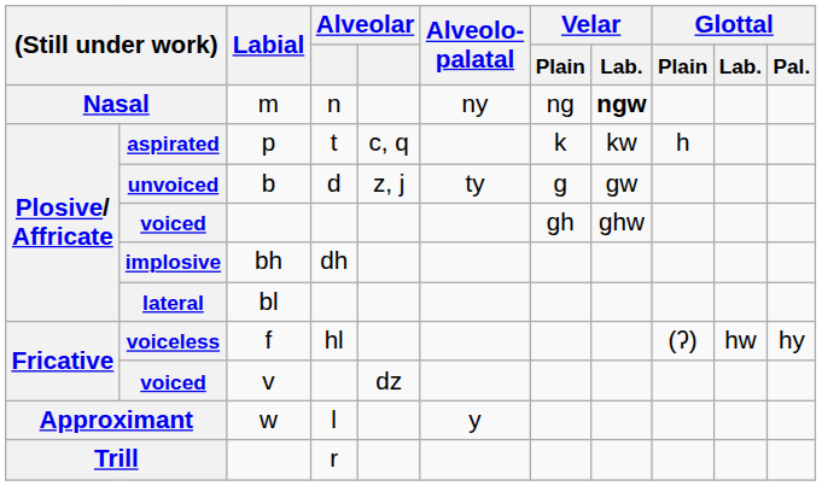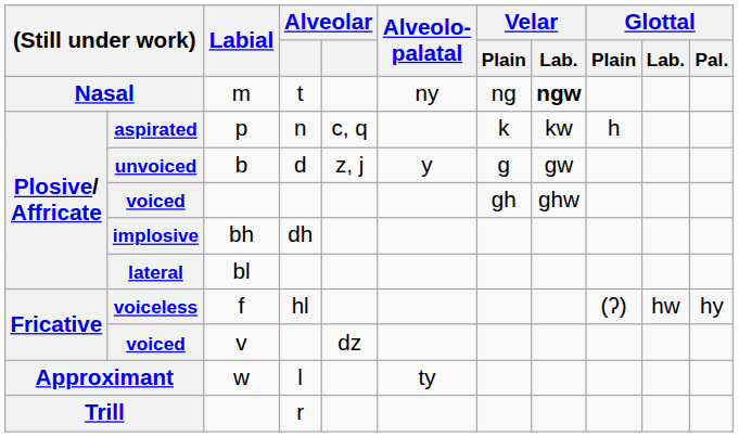 <table class="wikitable" style="text-align:center;">
 <tr>
 <th colspan="2" rowspan="2">(Still under work)</th>
 <th rowspan="2"><a href='#'>Labial</a></th>
 <th colspan="2"><a href='#'>Alveolar</a></th>
 <th rowspan="2"><strong><a href='#'>Alveolo-</a></strong><br><strong><a href='#'>palatal</a></strong></th>
 <th colspan="2"><a href='#'>Velar</a></th>
 <th colspan="3"><a href='#'>Glottal</a></th>
 </tr>
 <tr>
 <th></th>
 <th></th>
 <th><small>Plain</small></th>
 <th><small>Lab.</small></th>
 <th><small>Plain</small></th>
 <th><small>Lab.</small></th>
 <th><small>Pal.</small></th>
 </tr>
 <tr>
 <th colspan="2"><a href='#'>Nasal</a></th>
 <td>m </td>
-<td>n </td>
+<td>t </td>
 <td></td>
 <td>ny </td>
 <td>ng </td>
 <td><strong>ngw </strong></td>
 <td></td>
 <td></td>
 <td></td>
 </tr>
 <tr>
 <th rowspan="5"><a href='#'>Plosive</a>/<br><a href='#'>Affricate</a></th>
 <th><small><a href='#'>aspirated</a></small></th>
 <td>p </td>
-<td>t </td>
+<td>n </td>
 <td>c, q </td>
 <td></td>
 <td>k </td>
 <td>kw </td>
 <td>h </td>
 <td></td>
 <td></td>
 </tr>
 <tr>
 <th><small><a href='#'>unvoiced</a></small></th>
 <td>b </td>
 <td>d </td>
 <td>z, j </td>
-<td>ty </td>
+<td>y </td>
 <td>g </td>
 <td>gw </td>
 <td></td>
 <td></td>
 <td></td>
 </tr>
 <tr>
 <th><small><a href='#'>voiced</a></small></th>
 <td></td>
 <td></td>
 <td></td>
 <td></td>
 <td>gh </td>
 <td>ghw </td>
 <td></td>
 <td></td>
 <td></td>
 </tr>
 <tr>
 <th><small><a href='#'>implosive</a></small></th>
 <td>bh </td>
 <td>dh </td>
 <td></td>
 <td></td>
 <td></td>
 <td></td>
 <td></td>
 <td></td>
 <td></td>
 </tr>
 <tr>
 <th><small><a href='#'>lateral</a></small></th>
 <td>bl </td>
 <td></td>
 <td></td>
 <td></td>
 <td></td>
 <td></td>
 <td></td>
 <td></td>
 <td></td>
 </tr>
 <tr>
 <th rowspan="2"><a href='#'>Fricative</a></th>
 <th><small><a href='#'>voiceless</a></small></th>
 <td>f </td>
 <td>hl </td>
 <td></td>
 <td></td>
 <td></td>
 <td></td>
 <td>(ʔ)</td>
 <td>hw </td>
 <td>hy </td>
 </tr>
 <tr>
 <th><small><a href='#'>voiced</a></small></th>
 <td>v </td>
 <td></td>
 <td>dz </td>
 <td></td>
 <td></td>
 <td></td>
 <td></td>
 <td></td>
 <td></td>
 </tr>
 <tr>
 <th colspan="2"><a href='#'>Approximant</a></th>
 <td>w </td>
 <td>l </td>
 <td></td>
-<td>y </td>
+<td>ty </td>
 <td></td>
 <td></td>
 <td></td>
 <td></td>
 <td></td>
 </tr>
 <tr>
 <th colspan="2"><a href='#'>Trill</a></th>
 <td></td>
 <td>r </td>
 <td></td>
 <td></td>
 <td></td>
 <td></td>
 <td></td>
 <td></td>
 <td></td>
 </tr>
 </table>
